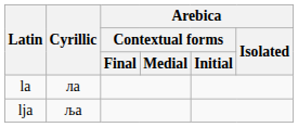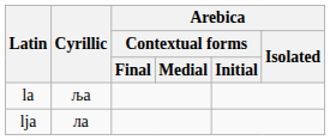 <table class="wikitable" style=text-align:center>
 <tr>
 <th rowspan="3">Latin</th>
 <th rowspan="3">Cyrillic</th>
 <th colspan="4">Arebica</th>
 </tr>
 <tr>
 <th colspan="3">Contextual forms</th>
 <th rowspan="2">Isolated</th>
 </tr>
 <tr>
 <th>Final</th>
 <th>Medial</th>
 <th>Initial</th>
 </tr>
 <tr>
 <td>la</td>
-<td>ла</td>
+<td>ља</td>
 <td style="line-height:150%;padding:10px;font-size:220%;" colspan="2"></td>
 <td style="line-height:150%;padding:10px;font-size:220%;" colspan="2"></td>
 </tr>
 <tr>
 <td>lja</td>
-<td>ља</td>
+<td>ла</td>
 <td style="line-height:150%;padding:10px;font-size:220%;" colspan="2"></td>
 <td style="line-height:150%;padding:10px;font-size:220%;" colspan="2"></td>
 </tr>
 </table>
